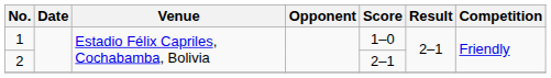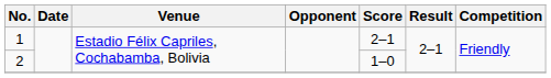 <table class="wikitable sortable">
 <tr>
 <th scope="col">No.</th>
 <th scope="col">Date</th>
 <th scope="col">Venue</th>
 <th scope="col">Opponent</th>
 <th scope="col">Score</th>
 <th scope="col">Result</th>
 <th scope="col">Competition</th>
 </tr>
 <tr>
 <td align="center">1</td>
 <td rowspan="2"></td>
 <td rowspan="2"><a href='#'>Estadio Félix Capriles</a>, <a href='#'>Cochabamba</a>, Bolivia</td>
 <td rowspan="2"></td>
-<td align="center">1–0</td>
+<td align="center">2–1</td>
 <td rowspan="2" align="center">2–1</td>
 <td rowspan="2"><a href='#'>Friendly</a></td>
 </tr>
 <tr>
 <td align="center">2</td>
-<td align="center">2–1</td>
+<td align="center">1–0</td>
 </tr>
 <tr>
 </tr>
 </table>
